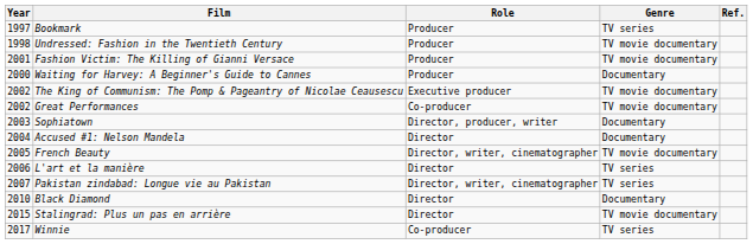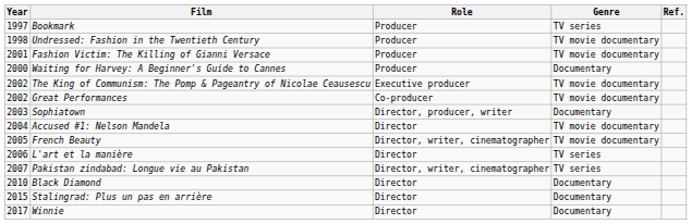 <table class="wikitable">
 <tr>
 <th>Year</th>
 <th>Film</th>
 <th>Role</th>
 <th>Genre</th>
 <th>Ref.</th>
 </tr>
 <tr>
 <td>1997</td>
 <td><em>Bookmark</em></td>
 <td>Producer</td>
 <td>TV series</td>
 <td></td>
 </tr>
 <tr>
 <td>1998</td>
 <td><em>Undressed: Fashion in the Twentieth Century</em></td>
 <td>Producer</td>
 <td>TV movie documentary</td>
 <td></td>
 </tr>
 <tr>
 <td>2001</td>
 <td><em>Fashion Victim: The Killing of Gianni Versace</em></td>
 <td>Producer</td>
 <td>TV movie documentary</td>
 <td></td>
 </tr>
 <tr>
 <td>2000</td>
 <td><em>Waiting for Harvey: A Beginner's Guide to Cannes</em></td>
 <td>Producer</td>
 <td>Documentary</td>
 <td></td>
 </tr>
 <tr>
 <td>2002</td>
 <td><em>The King of Communism: The Pomp & Pageantry of Nicolae Ceausescu</em></td>
 <td>Executive producer</td>
 <td>TV movie documentary</td>
 <td></td>
 </tr>
 <tr>
 <td>2002</td>
 <td><em>Great Performances</em></td>
 <td>Co-producer</td>
 <td>TV movie documentary</td>
 <td></td>
 </tr>
 <tr>
 <td>2003</td>
 <td><em>Sophiatown</em></td>
 <td>Director, producer, writer</td>
 <td>Documentary</td>
 <td></td>
 </tr>
 <tr>
 <td>2004</td>
 <td><em>Accused #1: Nelson Mandela</em></td>
 <td>Director</td>
-<td>Documentary</td>
+<td>TV movie documentary</td>
 <td></td>
 </tr>
 <tr>
 <td>2005</td>
 <td><em>French Beauty</em></td>
 <td>Director, writer, cinematographer</td>
 <td>TV movie documentary</td>
 <td></td>
 </tr>
 <tr>
 <td>2006</td>
 <td><em>L'art et la manière</em></td>
 <td>Director</td>
 <td>TV series</td>
 <td></td>
 </tr>
 <tr>
 <td>2007</td>
 <td><em>Pakistan zindabad: Longue vie au Pakistan</em></td>
 <td>Director, writer, cinematographer</td>
 <td>TV series</td>
 <td></td>
 </tr>
 <tr>
 <td>2010</td>
 <td><em>Black Diamond</em></td>
 <td>Director</td>
 <td>Documentary</td>
 <td></td>
 </tr>
 <tr>
 <td>2015</td>
 <td><em>Stalingrad: Plus un pas en arrière</em></td>
 <td>Director</td>
-<td>TV movie documentary</td>
+<td>Documentary</td>
 <td></td>
 </tr>
 <tr>
 <td>2017</td>
 <td><em>Winnie</em></td>
-<td>Co-producer</td>
-<td>TV series</td>
+<td>Director</td>
+<td>Documentary</td>
 <td></td>
 </tr>
 </table>
